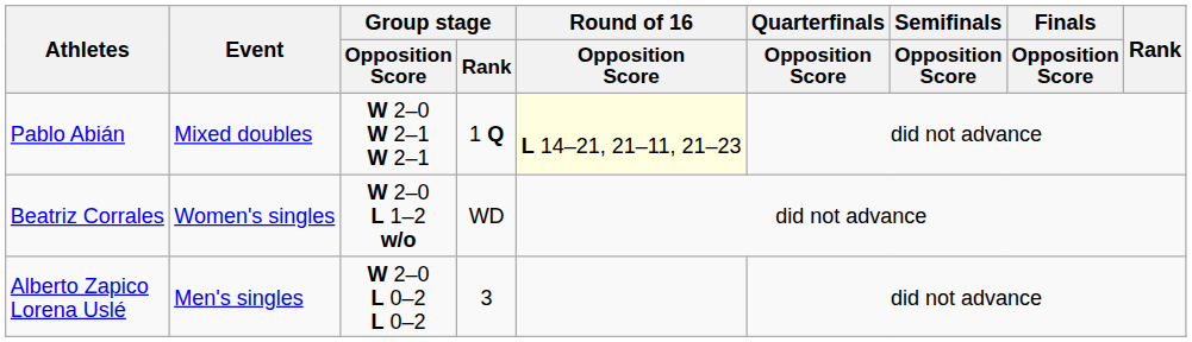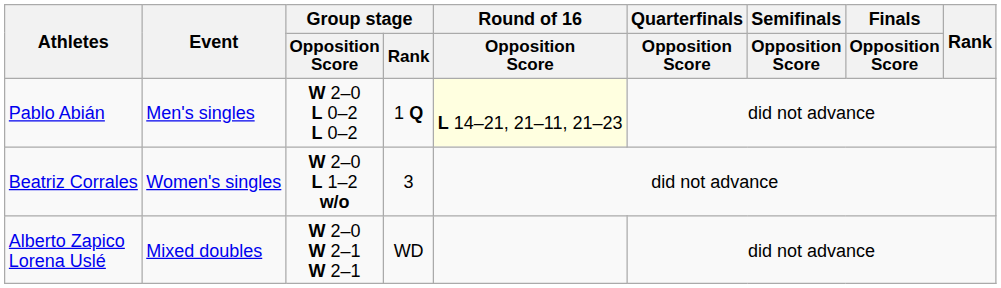 <table class=wikitable style="font-size:90%">
 <tr>
 <th rowspan="2">Athletes</th>
 <th rowspan="2">Event</th>
 <th colspan="2">Group stage</th>
 <th>Round of 16</th>
 <th>Quarterfinals</th>
 <th>Semifinals</th>
 <th>Finals</th>
 <th rowspan="2">Rank</th>
 </tr>
 <tr style="font-size:95%">
 <th>Opposition<br>Score</th>
 <th>Rank</th>
 <th>Opposition<br>Score</th>
 <th>Opposition<br>Score</th>
 <th>Opposition<br>Score</th>
 <th>Opposition<br>Score</th>
 </tr>
 <tr align=center>
 <td align=left><a href='#'>Pablo Abián</a></td>
-<td align=left><a href='#'>Mixed doubles</a></td>
-<td> <strong>W</strong> 2–0<br> <strong>W</strong> 2–1<br> <strong>W</strong> 2–1<br></td>
+<td align=left><a href='#'>Men's singles</a></td>
+<td> <strong>W</strong> 2–0<br> <strong>L</strong> 0–2<br> <strong>L</strong> 0–2<br></td>
 <td>1 <strong>Q</strong></td>
 <td style="background: lightyellow;"> <br><strong>L</strong> 14–21, 21–11, 21–23</td>
 <td colspan=4>did not advance</td>
 </tr>
 <tr align=center>
 <td align=left><a href='#'>Beatriz Corrales</a></td>
 <td align=left><a href='#'>Women's singles</a></td>
 <td> <strong>W</strong> 2–0<br> <strong>L</strong> 1–2<br> <strong>w/o</strong></td>
-<td>WD</td>
+<td>3</td>
 <td colspan=5>did not advance</td>
 </tr>
 <tr align=center>
 <td align=left><a href='#'>Alberto Zapico</a><br><a href='#'>Lorena Uslé</a></td>
-<td align=left><a href='#'>Men's singles</a></td>
-<td> <strong>W</strong> 2–0<br> <strong>L</strong> 0–2<br> <strong>L</strong> 0–2<br></td>
-<td>3</td>
+<td align=left><a href='#'>Mixed doubles</a></td>
+<td> <strong>W</strong> 2–0<br> <strong>W</strong> 2–1<br> <strong>W</strong> 2–1<br></td>
+<td>WD</td>
 <td></td>
 <td colspan=4>did not advance</td>
 </tr>
 </table>
